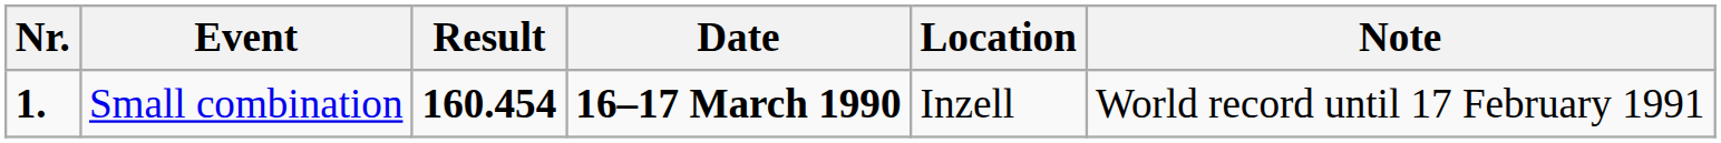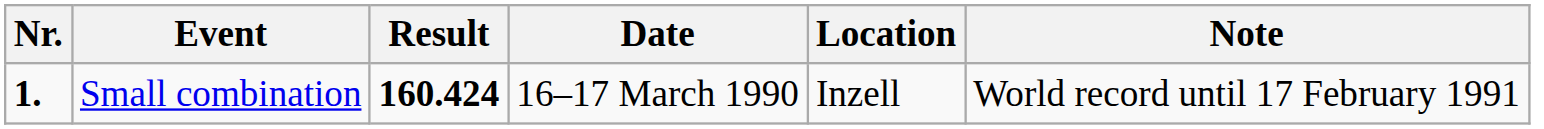 <table class="wikitable">
 <tr>
 <th>Nr.</th>
 <th>Event</th>
 <th>Result</th>
 <th>Date</th>
 <th>Location</th>
 <th>Note</th>
 </tr>
 <tr>
 <td><strong>1.</strong></td>
 <td><a href='#'>Small combination</a></td>
-<td><strong>160.454</strong></td>
-<td><strong>16–17 March 1990</strong></td>
+<td><strong>160.424</strong></td>
+<td>16–17 March 1990</td>
 <td>Inzell</td>
 <td>World record until 17 February 1991</td>
 </tr>
 </table>
